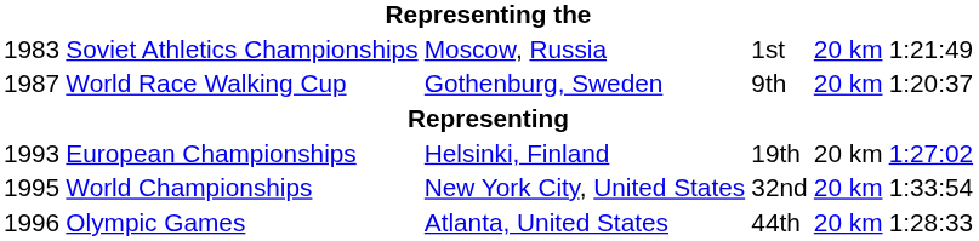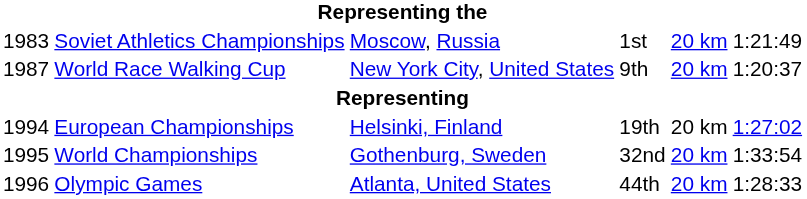 <table>
 <tr>
 <th colspan="6">Representing the </th>
 </tr>
 <tr>
 <td>1983</td>
 <td><a href='#'>Soviet Athletics Championships</a></td>
 <td><a href='#'>Moscow</a>, <a href='#'>Russia</a></td>
 <td>1st</td>
 <td><a href='#'>20 km</a></td>
 <td>1:21:49</td>
 </tr>
 <tr>
 <td>1987</td>
 <td><a href='#'>World Race Walking Cup</a></td>
-<td><a href='#'>Gothenburg, Sweden</a></td>
+<td><a href='#'>New York City</a>, <a href='#'>United States</a></td>
 <td>9th</td>
 <td><a href='#'>20 km</a></td>
 <td>1:20:37</td>
 </tr>
 <tr>
 <th colspan="6">Representing </th>
 </tr>
 <tr>
-<td>1993</td>
+<td>1994</td>
 <td><a href='#'>European Championships</a></td>
 <td><a href='#'>Helsinki, Finland</a></td>
 <td>19th</td>
 <td>20 km</td>
 <td><a href='#'>1:27:02</a></td>
 </tr>
 <tr>
 <td>1995</td>
 <td><a href='#'>World Championships</a></td>
-<td><a href='#'>New York City</a>, <a href='#'>United States</a></td>
+<td><a href='#'>Gothenburg, Sweden</a></td>
 <td>32nd</td>
 <td><a href='#'>20 km</a></td>
 <td>1:33:54</td>
 </tr>
 <tr>
 <td>1996</td>
 <td><a href='#'>Olympic Games</a></td>
 <td><a href='#'>Atlanta, United States</a></td>
 <td>44th</td>
 <td><a href='#'>20 km</a></td>
 <td>1:28:33</td>
 </tr>
 </table>
